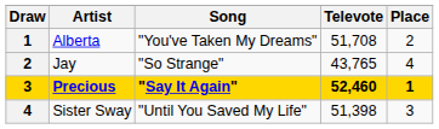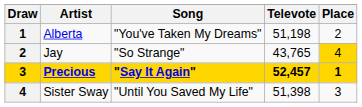 <table class="sortable wikitable plainrowheaders" style="margin: 1em auto 1em auto; text-align:center;">
 <tr>
 </tr>
 <tr>
 <th scope="col">Draw</th>
 <th scope="col">Artist</th>
 <th scope="col">Song</th>
 <th scope="col">Televote</th>
 <th scope="col">Place</th>
 </tr>
 <tr>
 <th scope="row" style="text-align:center;">1</th>
 <td align="left"><a href='#'>Alberta</a></td>
 <td align="left">"You've Taken My Dreams"</td>
-<td>51,708</td>
+<td>51,198</td>
 <td>2</td>
 </tr>
 <tr>
 <th scope="row" style="text-align:center;">2</th>
 <td align="left">Jay</td>
 <td align="left">"So Strange"</td>
 <td>43,765</td>
-<td>4</td>
+<td style="background: gold;">4</td>
 </tr>
 <tr style="font-weight:bold; background:gold;">
 <th scope="row" style="text-align:center; font-weight:bold; background:gold;">3</th>
 <td align="left"><a href='#'>Precious</a></td>
 <td align="left">"<a href='#'>Say It Again</a>"</td>
-<td>52,460</td>
+<td>52,457</td>
 <td>1</td>
 </tr>
 <tr>
 <th scope="row" style="text-align:center;">4</th>
 <td align="left">Sister Sway</td>
 <td align="left">"Until You Saved My Life"</td>
 <td>51,398</td>
 <td>3</td>
 </tr>
 </table>
